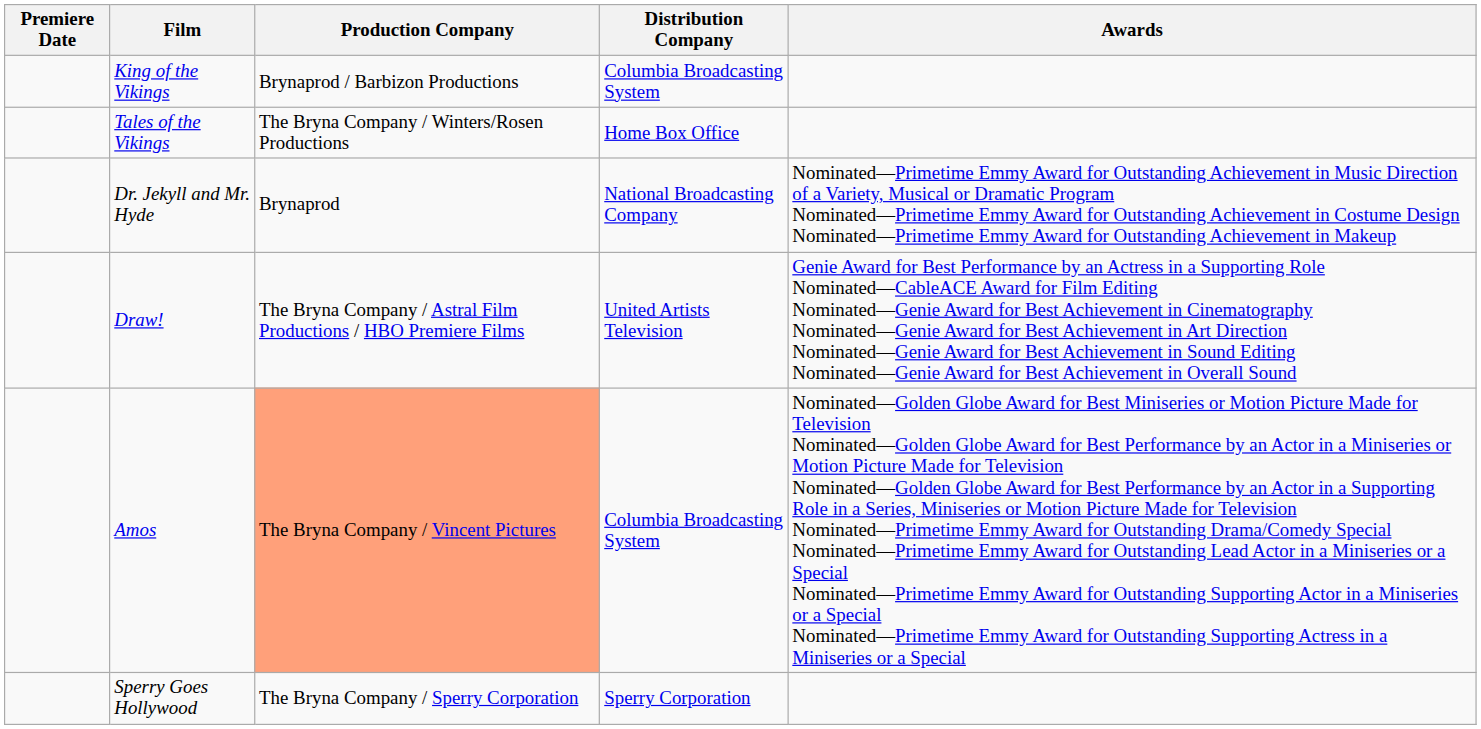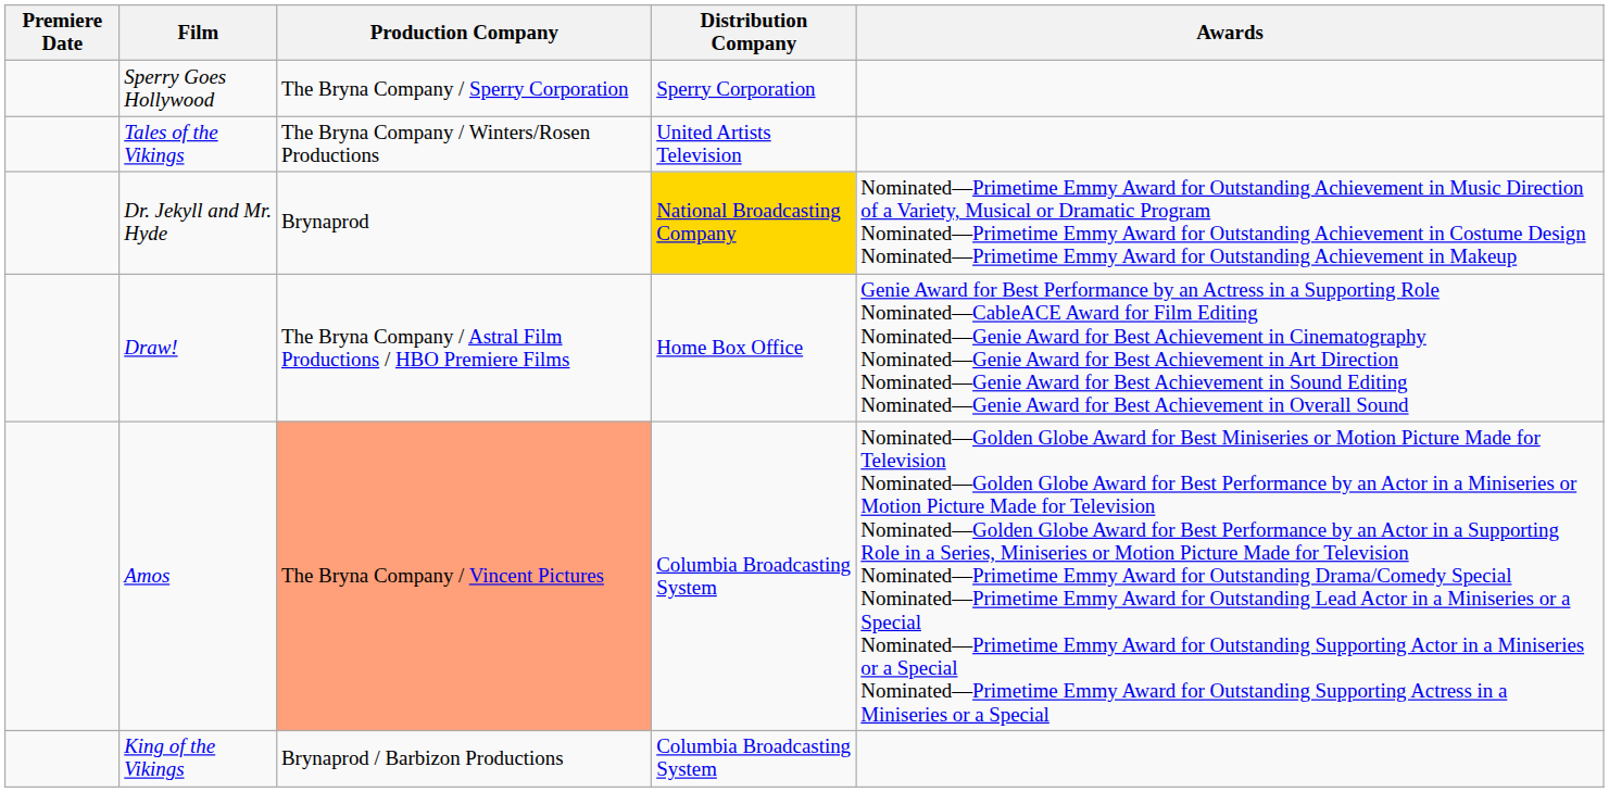 <table class="wikitable sortable">
 <tr>
 <th>Premiere Date</th>
 <th>Film</th>
 <th>Production Company</th>
 <th>Distribution Company</th>
 <th class="unsortable">Awards</th>
 </tr>
 <tr>
 <td></td>
-<td><em><a href='#'>King of the Vikings</a></em></td>
-<td>Brynaprod / Barbizon Productions</td>
-<td><a href='#'>Columbia Broadcasting System</a></td>
+<td><em>Sperry Goes Hollywood</em></td>
+<td>The Bryna Company / <a href='#'>Sperry Corporation</a></td>
+<td><a href='#'>Sperry Corporation</a></td>
 <td></td>
 </tr>
 <tr>
 <td></td>
 <td><em><a href='#'>Tales of the Vikings</a></em></td>
 <td>The Bryna Company / Winters/Rosen Productions</td>
-<td><a href='#'>Home Box Office</a></td>
+<td><a href='#'>United Artists Television</a></td>
 <td></td>
 </tr>
 <tr>
 <td></td>
 <td><em>Dr. Jekyll and Mr. Hyde</em></td>
 <td>Brynaprod</td>
-<td><a href='#'>National Broadcasting Company</a></td>
+<td style="background: gold;"><a href='#'>National Broadcasting Company</a></td>
 <td>Nominated—<a href='#'>Primetime Emmy Award for Outstanding Achievement in Music Direction of a Variety, Musical or Dramatic Program</a><br>Nominated—<a href='#'>Primetime Emmy Award for Outstanding Achievement in Costume Design</a><br>Nominated—<a href='#'>Primetime Emmy Award for Outstanding Achievement in Makeup</a></td>
 </tr>
 <tr>
 <td></td>
 <td><em><a href='#'>Draw!</a></em></td>
 <td>The Bryna Company / <a href='#'>Astral Film Productions</a> / <a href='#'>HBO Premiere Films</a></td>
-<td><a href='#'>United Artists Television</a></td>
+<td><a href='#'>Home Box Office</a></td>
 <td><a href='#'>Genie Award for Best Performance by an Actress in a Supporting Role</a><br>Nominated—<a href='#'>CableACE Award for Film Editing</a><br>Nominated—<a href='#'>Genie Award for Best Achievement in Cinematography</a><br>Nominated—<a href='#'>Genie Award for Best Achievement in Art Direction</a><br>Nominated—<a href='#'>Genie Award for Best Achievement in Sound Editing</a><br>Nominated—<a href='#'>Genie Award for Best Achievement in Overall Sound</a></td>
 </tr>
 <tr>
 <td></td>
 <td><em><a href='#'>Amos</a></em></td>
 <td style="background: lightsalmon;">The Bryna Company / <a href='#'>Vincent Pictures</a></td>
 <td><a href='#'>Columbia Broadcasting System</a></td>
 <td>Nominated—<a href='#'>Golden Globe Award for Best Miniseries or Motion Picture Made for Television</a><br>Nominated—<a href='#'>Golden Globe Award for Best Performance by an Actor in a Miniseries or Motion Picture Made for Television</a><br>Nominated—<a href='#'>Golden Globe Award for Best Performance by an Actor in a Supporting Role in a Series, Miniseries or Motion Picture Made for Television</a><br>Nominated—<a href='#'>Primetime Emmy Award for Outstanding Drama/Comedy Special</a><br>Nominated—<a href='#'>Primetime Emmy Award for Outstanding Lead Actor in a Miniseries or a Special</a><br>Nominated—<a href='#'>Primetime Emmy Award for Outstanding Supporting Actor in a Miniseries or a Special</a><br>Nominated—<a href='#'>Primetime Emmy Award for Outstanding Supporting Actress in a Miniseries or a Special</a></td>
 </tr>
 <tr>
 <td></td>
-<td><em>Sperry Goes Hollywood</em></td>
-<td>The Bryna Company / <a href='#'>Sperry Corporation</a></td>
-<td><a href='#'>Sperry Corporation</a></td>
+<td><em><a href='#'>King of the Vikings</a></em></td>
+<td>Brynaprod / Barbizon Productions</td>
+<td><a href='#'>Columbia Broadcasting System</a></td>
 <td></td>
 </tr>
 </table>
